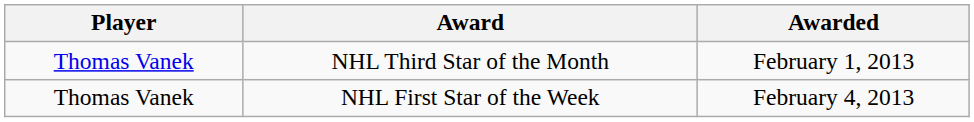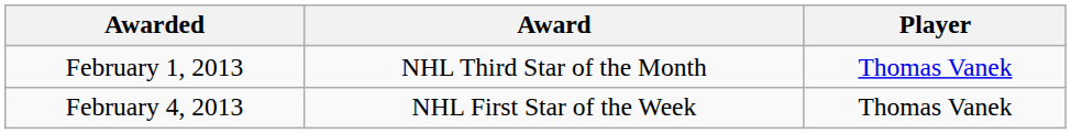 <table class="wikitable" width="52%" style="text-align:center">
 <tr>
+<th>Awarded</th>
+<th>Award</th>
 <th>Player</th>
-<th>Award</th>
-<th>Awarded</th>
 </tr>
 <tr>
+<td>February 1, 2013</td>
+<td>NHL Third Star of the Month</td>
 <td><a href='#'>Thomas Vanek</a></td>
-<td>NHL Third Star of the Month</td>
-<td>February 1, 2013</td>
 </tr>
 <tr>
+<td>February 4, 2013</td>
+<td>NHL First Star of the Week</td>
 <td>Thomas Vanek</td>
-<td>NHL First Star of the Week</td>
-<td>February 4, 2013</td>
 </tr>
 </table>
